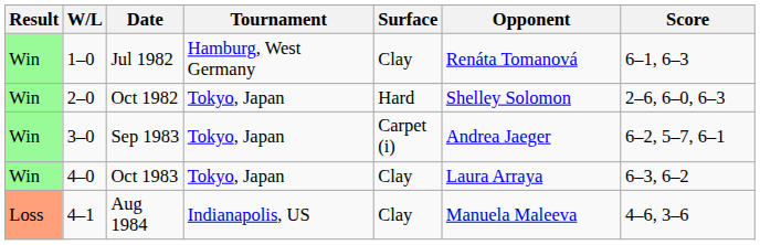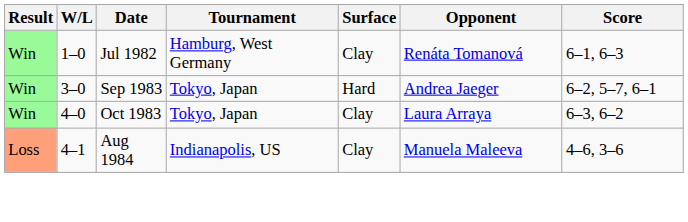 <table class="sortable wikitable">
 <tr>
 <th style="width:40px">Result</th>
 <th style="width:30px" class="unsortable">W/L</th>
 <th style="width:60px">Date</th>
 <th style="width:160px">Tournament</th>
 <th style="width:50px">Surface</th>
 <th style="width:150px">Opponent</th>
 <th style="width:110px" class="unsortable">Score</th>
 </tr>
 <tr>
 <td style="background:#98fb98;">Win</td>
 <td>1–0</td>
 <td>Jul 1982</td>
 <td><a href='#'>Hamburg</a>, West Germany</td>
 <td>Clay</td>
 <td> <a href='#'>Renáta Tomanová</a></td>
 <td>6–1, 6–3</td>
 </tr>
 <tr>
 <td style="background:#98fb98;">Win</td>
-<td>2–0</td>
-<td>Oct 1982</td>
-<td><a href='#'>Tokyo</a>, Japan</td>
-<td>Hard</td>
-<td> <a href='#'>Shelley Solomon</a></td>
-<td>2–6, 6–0, 6–3</td>
-</tr>
-<tr>
-<td style="background:#98fb98;">Win</td>
 <td>3–0</td>
 <td>Sep 1983</td>
 <td><a href='#'>Tokyo</a>, Japan</td>
-<td>Carpet (i)</td>
+<td>Hard</td>
 <td> <a href='#'>Andrea Jaeger</a></td>
 <td>6–2, 5–7, 6–1</td>
 </tr>
 <tr>
 <td style="background:#98fb98;">Win</td>
 <td>4–0</td>
 <td>Oct 1983</td>
 <td><a href='#'>Tokyo</a>, Japan</td>
 <td>Clay</td>
 <td> <a href='#'>Laura Arraya</a></td>
 <td>6–3, 6–2</td>
 </tr>
 <tr>
 <td style="background:#ffa07a;">Loss</td>
 <td>4–1</td>
 <td>Aug 1984</td>
 <td><a href='#'>Indianapolis</a>, US</td>
 <td>Clay</td>
 <td> <a href='#'>Manuela Maleeva</a></td>
 <td>4–6, 3–6</td>
 </tr>
 </table>
